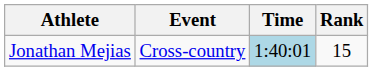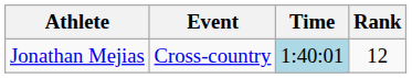 <table class=wikitable style="font-size:95%">
 <tr>
 <th>Athlete</th>
 <th>Event</th>
 <th>Time</th>
 <th>Rank</th>
 </tr>
 <tr align=center>
 <td align=left><a href='#'>Jonathan Mejias</a></td>
 <td align=left><a href='#'>Cross-country</a></td>
 <td style="background: lightblue;">1:40:01</td>
-<td>15</td>
+<td>12</td>
 </tr>
 </table>
